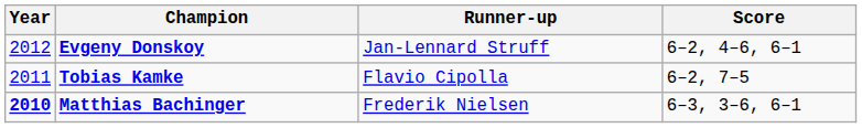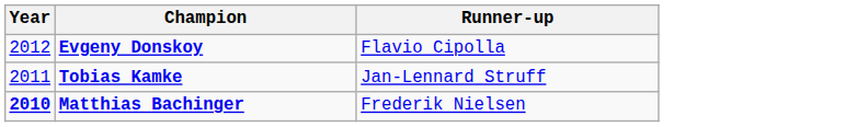 <table class="wikitable" style="font-size:90%">
 <tr>
 <th>Year</th>
 <th width="200">Champion</th>
 <th width="200">Runner-up</th>
-<th width="125">Score</th>
 </tr>
 <tr>
 <td><a href='#'>2012</a></td>
 <td> <strong><a href='#'>Evgeny Donskoy</a></strong></td>
-<td> <a href='#'>Jan-Lennard Struff</a></td>
-<td>6–2, 4–6, 6–1</td>
+<td> <a href='#'>Flavio Cipolla</a></td>
 </tr>
 <tr>
 <td><a href='#'>2011</a></td>
 <td> <strong><a href='#'>Tobias Kamke</a></strong></td>
-<td> <a href='#'>Flavio Cipolla</a></td>
-<td>6–2, 7–5</td>
+<td> <a href='#'>Jan-Lennard Struff</a></td>
 </tr>
 <tr>
 <td><strong><a href='#'>2010</a></strong></td>
 <td> <strong><a href='#'>Matthias Bachinger</a></strong></td>
 <td> <a href='#'>Frederik Nielsen</a></td>
-<td>6–3, 3–6, 6–1</td>
 </tr>
 </table>
